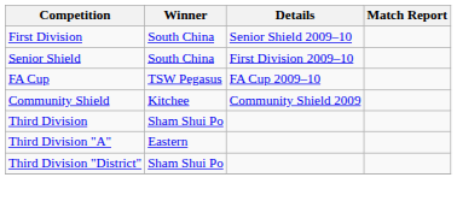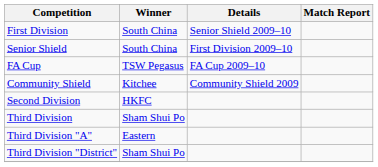 <table class="wikitable">
 <tr>
 <th>Competition</th>
 <th>Winner</th>
 <th>Details</th>
 <th>Match Report</th>
 </tr>
 <tr>
 <td><a href='#'>First Division</a></td>
 <td><a href='#'>South China</a></td>
 <td><a href='#'>Senior Shield 2009–10</a></td>
 <td></td>
 </tr>
 <tr>
 <td><a href='#'>Senior Shield</a></td>
 <td><a href='#'>South China</a></td>
 <td><a href='#'>First Division 2009–10</a></td>
 <td></td>
 </tr>
 <tr>
 <td><a href='#'>FA Cup</a></td>
 <td><a href='#'>TSW Pegasus</a></td>
 <td><a href='#'>FA Cup 2009–10</a></td>
 <td></td>
 </tr>
 <tr>
 <td><a href='#'>Community Shield</a></td>
 <td><a href='#'>Kitchee</a></td>
 <td><a href='#'>Community Shield 2009</a></td>
 <td></td>
 </tr>
 <tr>
+<td><a href='#'>Second Division</a></td>
+<td><a href='#'>HKFC</a></td>
+<td></td>
+<td></td>
+</tr>
+<tr>
 <td><a href='#'>Third Division</a></td>
 <td><a href='#'>Sham Shui Po</a></td>
 <td></td>
 <td></td>
 </tr>
 <tr>
 <td><a href='#'>Third Division "A"</a></td>
 <td><a href='#'>Eastern</a></td>
 <td></td>
 <td></td>
 </tr>
 <tr>
 <td><a href='#'>Third Division "District"</a></td>
 <td><a href='#'>Sham Shui Po</a></td>
 <td></td>
 <td></td>
 </tr>
 <tr>
 </tr>
 </table>
